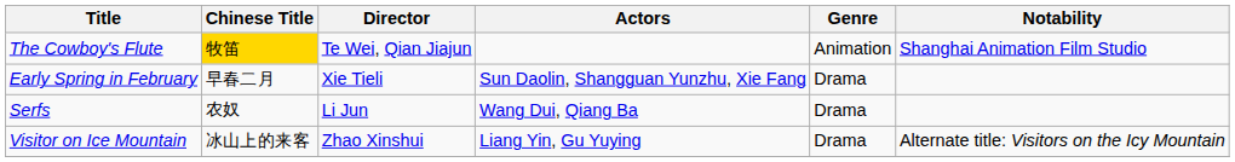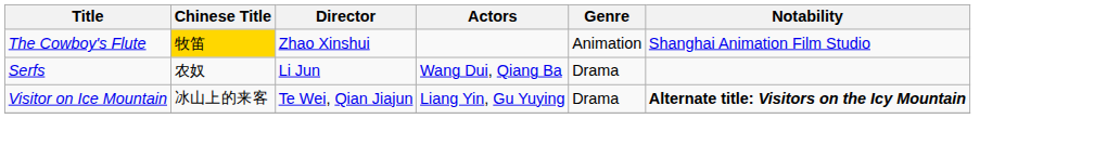 <table class="wikitable">
 <tr>
 <th>Title</th>
 <th>Chinese Title</th>
 <th>Director</th>
 <th>Actors</th>
 <th>Genre</th>
 <th>Notability</th>
 </tr>
 <tr>
 <td><em><a href='#'>The Cowboy's Flute</a></em></td>
 <td style="background: gold;">牧笛</td>
-<td><a href='#'>Te Wei</a>, <a href='#'>Qian Jiajun</a></td>
+<td><a href='#'>Zhao Xinshui</a></td>
 <td></td>
 <td>Animation</td>
 <td><a href='#'>Shanghai Animation Film Studio</a></td>
-</tr>
-<tr>
-<td><em><a href='#'>Early Spring in February</a></em></td>
-<td>早春二月</td>
-<td><a href='#'>Xie Tieli</a></td>
-<td><a href='#'>Sun Daolin</a>, <a href='#'>Shangguan Yunzhu</a>, <a href='#'>Xie Fang</a></td>
-<td>Drama</td>
-<td></td>
 </tr>
 <tr>
 <td><em><a href='#'>Serfs</a></em></td>
 <td>农奴</td>
 <td><a href='#'>Li Jun</a></td>
 <td><a href='#'>Wang Dui</a>, <a href='#'>Qiang Ba</a></td>
 <td>Drama</td>
 <td></td>
 </tr>
 <tr>
 <td><em><a href='#'>Visitor on Ice Mountain</a></em></td>
 <td>冰山上的来客</td>
-<td><a href='#'>Zhao Xinshui</a></td>
+<td><a href='#'>Te Wei</a>, <a href='#'>Qian Jiajun</a></td>
 <td><a href='#'>Liang Yin</a>, <a href='#'>Gu Yuying</a></td>
 <td>Drama</td>
-<td>Alternate title: <em>Visitors on the Icy Mountain</em></td>
+<td><strong>Alternate title: <em>Visitors on the Icy Mountain</em></strong></td>
 </tr>
 <tr>
 </tr>
 </table>
